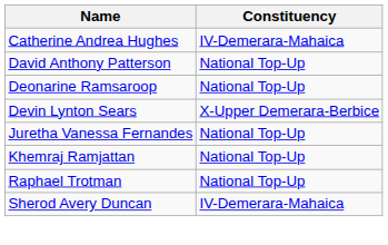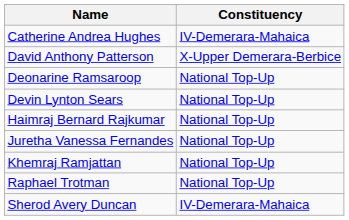 <table class="wikitable sortable">
 <tr>
 <th>Name</th>
 <th>Constituency</th>
 </tr>
 <tr>
 <td><a href='#'>Catherine Andrea Hughes</a></td>
 <td><a href='#'>IV-Demerara-Mahaica</a></td>
 </tr>
 <tr>
 <td><a href='#'>David Anthony Patterson</a></td>
-<td><a href='#'>National Top-Up</a></td>
+<td><a href='#'>X-Upper Demerara-Berbice</a></td>
 </tr>
 <tr>
 <td><a href='#'>Deonarine Ramsaroop</a></td>
 <td><a href='#'>National Top-Up</a></td>
 </tr>
 <tr>
 <td><a href='#'>Devin Lynton Sears</a></td>
-<td><a href='#'>X-Upper Demerara-Berbice</a></td>
+<td><a href='#'>National Top-Up</a></td>
+</tr>
+<tr>
+<td><a href='#'>Haimraj Bernard Rajkumar</a></td>
+<td><a href='#'>National Top-Up</a></td>
 </tr>
 <tr>
 <td><a href='#'>Juretha Vanessa Fernandes</a></td>
 <td><a href='#'>National Top-Up</a></td>
 </tr>
 <tr>
 <td><a href='#'>Khemraj Ramjattan</a></td>
 <td><a href='#'>National Top-Up</a></td>
 </tr>
 <tr>
 <td><a href='#'>Raphael Trotman</a></td>
 <td><a href='#'>National Top-Up</a></td>
 </tr>
 <tr>
 <td><a href='#'>Sherod Avery Duncan</a></td>
 <td><a href='#'>IV-Demerara-Mahaica</a></td>
 </tr>
 </table>
